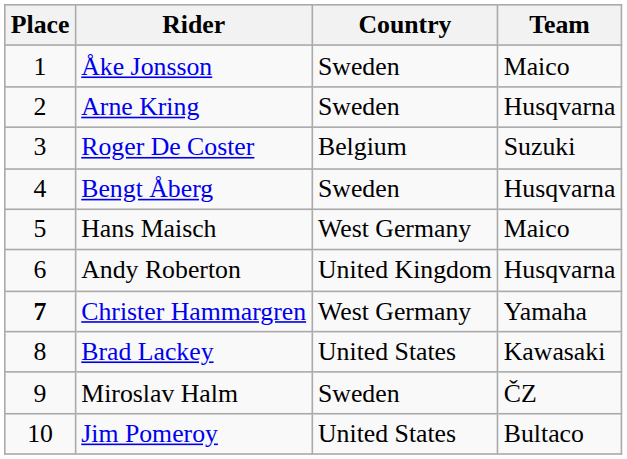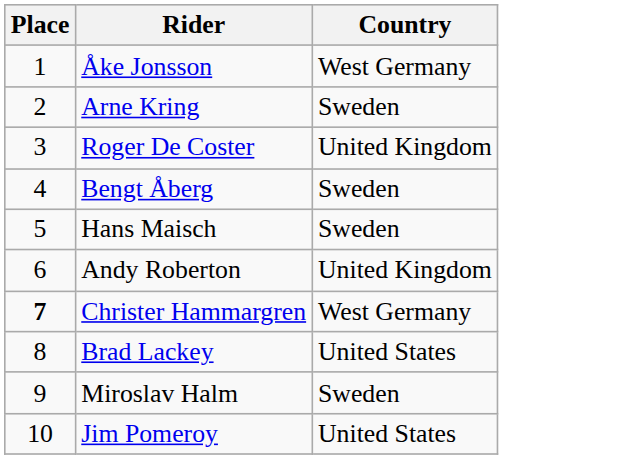 <table class="wikitable">
 <tr>
 <th>Place</th>
 <th>Rider</th>
 <th>Country</th>
-<th>Team</th>
 </tr>
 <tr>
 <td align="center">1</td>
 <td> <a href='#'>Åke Jonsson</a></td>
-<td>Sweden</td>
-<td>Maico</td>
+<td>West Germany</td>
 </tr>
 <tr>
 <td align="center">2</td>
 <td> <a href='#'>Arne Kring</a></td>
 <td>Sweden</td>
-<td>Husqvarna</td>
 </tr>
 <tr>
 <td align="center">3</td>
 <td> <a href='#'>Roger De Coster</a></td>
-<td>Belgium</td>
-<td>Suzuki</td>
+<td>United Kingdom</td>
 </tr>
 <tr>
 <td align="center">4</td>
 <td> <a href='#'>Bengt Åberg</a></td>
 <td>Sweden</td>
-<td>Husqvarna</td>
 </tr>
 <tr>
 <td align="center">5</td>
 <td> Hans Maisch</td>
-<td>West Germany</td>
-<td>Maico</td>
+<td>Sweden</td>
 </tr>
 <tr>
 <td align="center">6</td>
 <td> Andy Roberton</td>
 <td>United Kingdom</td>
-<td>Husqvarna</td>
 </tr>
 <tr>
 <td align="center"><strong>7</strong></td>
 <td> <a href='#'>Christer Hammargren</a></td>
 <td>West Germany</td>
-<td>Yamaha</td>
 </tr>
 <tr>
 <td align="center">8</td>
 <td> <a href='#'>Brad Lackey</a></td>
 <td>United States</td>
-<td>Kawasaki</td>
 </tr>
 <tr>
 <td align="center">9</td>
 <td> Miroslav Halm</td>
 <td>Sweden</td>
-<td>ČZ</td>
 </tr>
 <tr>
 <td align="center">10</td>
 <td> <a href='#'>Jim Pomeroy</a></td>
 <td>United States</td>
-<td>Bultaco</td>
 </tr>
 </table>
